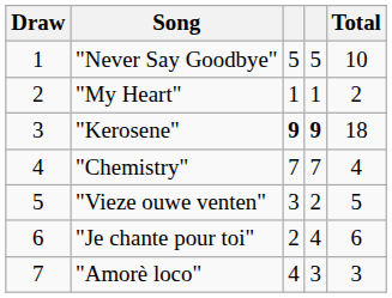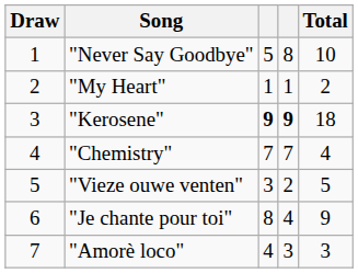 <table class="wikitable plainrowheaders" style="margin: 1em auto 1em auto; text-align:center;">
 <tr>
 <th>Draw</th>
 <th>Song</th>
 <th></th>
 <th></th>
 <th>Total</th>
 </tr>
 <tr>
 <td>1</td>
 <td align="left">"Never Say Goodbye"</td>
 <td>5</td>
-<td>5</td>
+<td>8</td>
 <td>10</td>
 </tr>
 <tr>
 <td>2</td>
 <td align="left">"My Heart"</td>
 <td>1</td>
 <td>1</td>
 <td>2</td>
 </tr>
 <tr>
 <td>3</td>
 <td align="left">"Kerosene"</td>
 <td><strong>9</strong></td>
 <td><strong>9</strong></td>
 <td>18</td>
 </tr>
 <tr>
 <td>4</td>
 <td align="left">"Chemistry"</td>
 <td>7</td>
 <td>7</td>
 <td>4</td>
 </tr>
 <tr>
 <td>5</td>
 <td align="left">"Vieze ouwe venten"</td>
 <td>3</td>
 <td>2</td>
 <td>5</td>
 </tr>
 <tr>
 <td>6</td>
 <td align="left">"Je chante pour toi"</td>
-<td>2</td>
+<td>8</td>
 <td>4</td>
-<td>6</td>
+<td>9</td>
 </tr>
 <tr>
 <td>7</td>
 <td align="left">"Amorè loco"</td>
 <td>4</td>
 <td>3</td>
 <td>3</td>
 </tr>
 </table>
